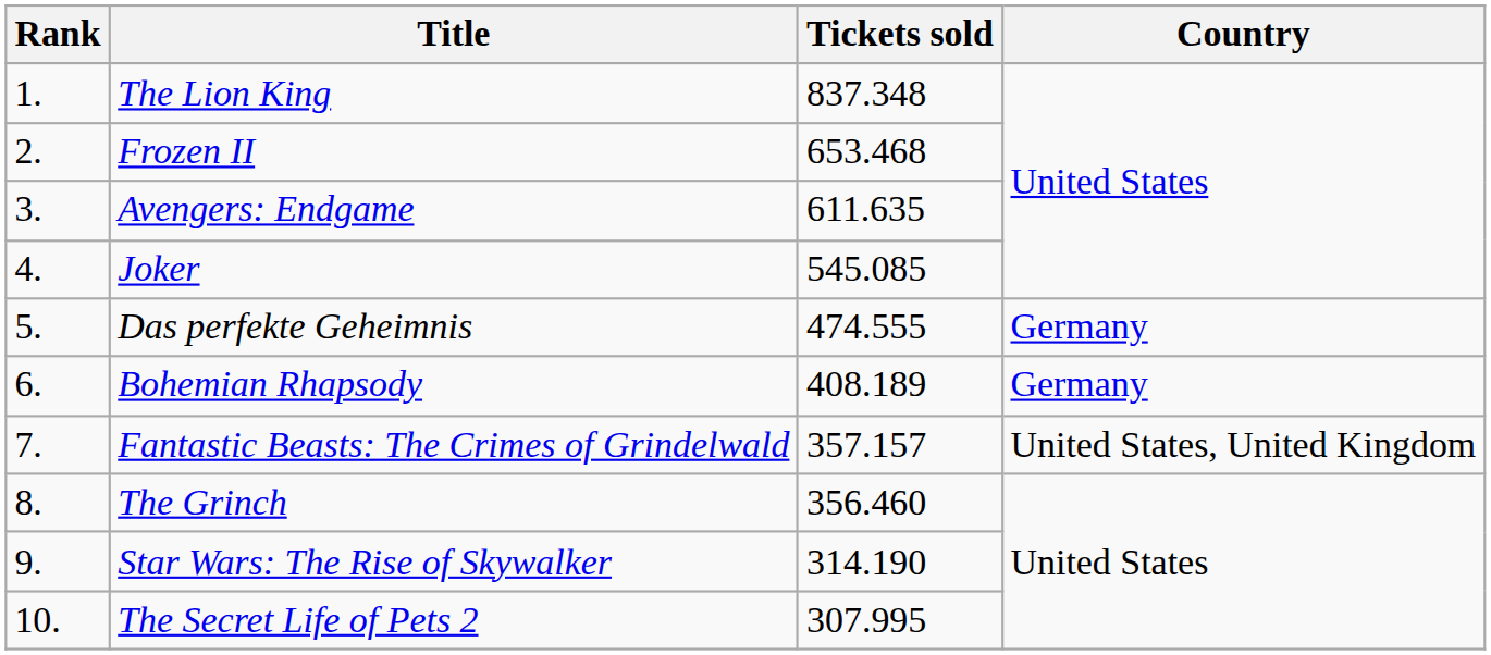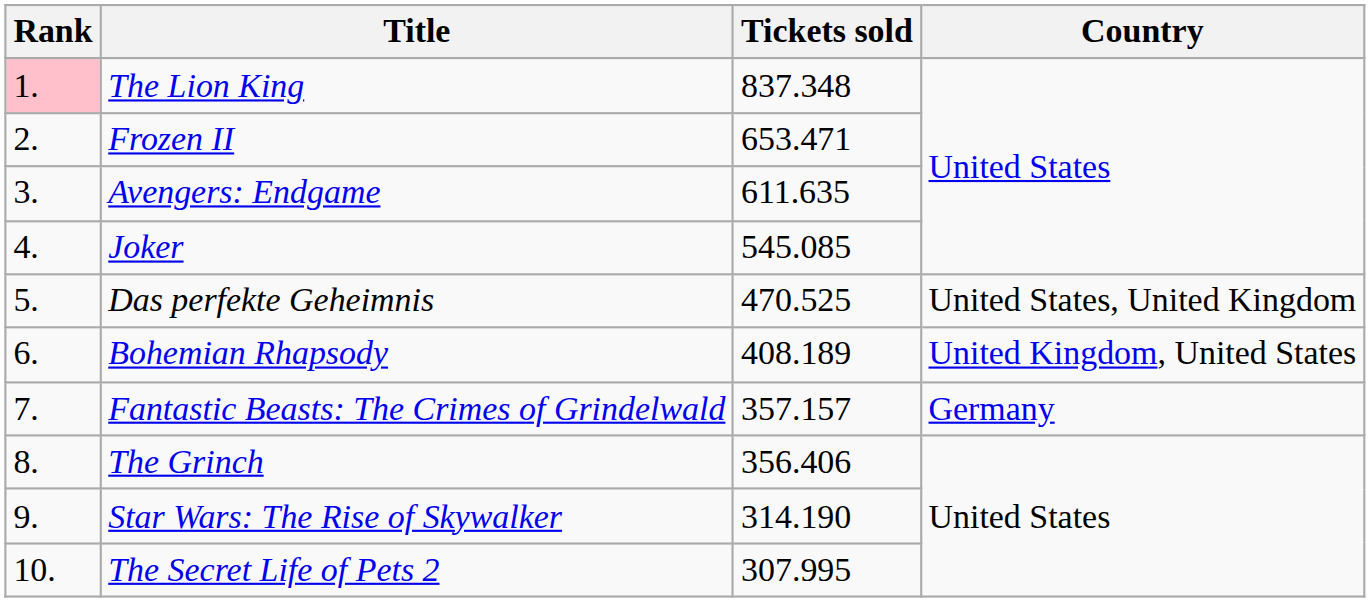 <table class="wikitable sortable" style="margin:auto; margin:auto">
 <tr>
 <th>Rank</th>
 <th>Title</th>
 <th>Tickets sold</th>
 <th>Country</th>
 </tr>
 <tr>
-<td>1.</td>
+<td style="background: pink;">1.</td>
 <td><em><a href='#'>The Lion King</a></em></td>
 <td>837.348</td>
 <td rowspan="4"><a href='#'>United States</a></td>
 </tr>
 <tr>
 <td>2.</td>
 <td><em><a href='#'>Frozen II</a></em></td>
-<td>653.468</td>
+<td>653.471</td>
 </tr>
 <tr>
 <td>3.</td>
 <td><em><a href='#'>Avengers: Endgame</a></em></td>
 <td>611.635</td>
 </tr>
 <tr>
 <td>4.</td>
 <td><em><a href='#'>Joker</a></em></td>
 <td>545.085</td>
 </tr>
 <tr>
 <td>5.</td>
 <td><em>Das perfekte Geheimnis</em></td>
-<td>474.555</td>
-<td><a href='#'>Germany</a></td>
+<td>470.525</td>
+<td>United States, United Kingdom</td>
 </tr>
 <tr>
 <td>6.</td>
 <td><em><a href='#'>Bohemian Rhapsody</a></em></td>
 <td>408.189</td>
-<td><a href='#'>Germany</a></td>
+<td><a href='#'>United Kingdom</a>, United States</td>
 </tr>
 <tr>
 <td>7.</td>
 <td><em><a href='#'>Fantastic Beasts: The Crimes of Grindelwald</a></em></td>
 <td>357.157</td>
-<td>United States, United Kingdom</td>
+<td><a href='#'>Germany</a></td>
 </tr>
 <tr>
 <td>8.</td>
 <td><em><a href='#'>The Grinch</a></em></td>
-<td>356.460</td>
+<td>356.406</td>
 <td rowspan="3">United States</td>
 </tr>
 <tr>
 <td>9.</td>
 <td><em><a href='#'>Star Wars: The Rise of Skywalker</a></em></td>
 <td>314.190</td>
 </tr>
 <tr>
 <td>10.</td>
 <td><em><a href='#'>The Secret Life of Pets 2</a></em></td>
 <td>307.995</td>
 </tr>
 </table>
